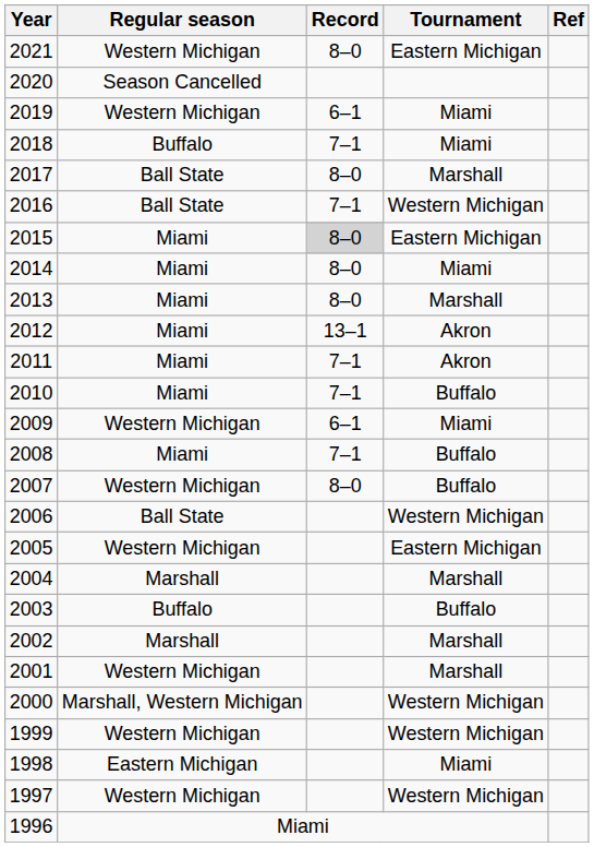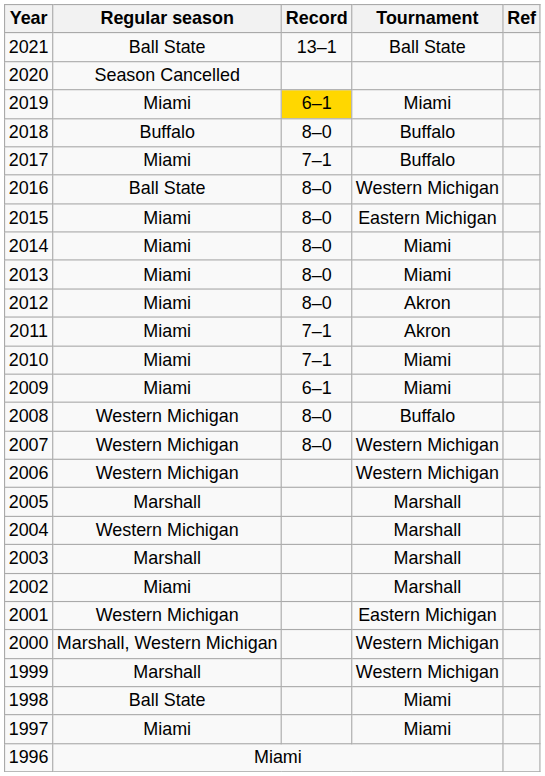 <table class="wikitable" style="text-align:center" cellpadding=2 cellspacing=2>
 <tr>
 <th>Year</th>
 <th>Regular season</th>
 <th>Record</th>
 <th>Tournament</th>
 <th>Ref</th>
 </tr>
 <tr>
 <td>2021</td>
-<td>Western Michigan</td>
-<td>8–0</td>
-<td>Eastern Michigan</td>
+<td>Ball State</td>
+<td>13–1</td>
+<td>Ball State</td>
 <td></td>
 </tr>
 <tr>
 <td>2020</td>
 <td>Season Cancelled</td>
 <td></td>
 <td></td>
 <td></td>
 </tr>
 <tr>
 <td>2019</td>
-<td>Western Michigan</td>
-<td>6–1</td>
+<td>Miami</td>
+<td style="background: gold;">6–1</td>
 <td>Miami</td>
 <td></td>
 </tr>
 <tr>
 <td>2018</td>
 <td>Buffalo</td>
-<td>7–1</td>
-<td>Miami</td>
+<td>8–0</td>
+<td>Buffalo</td>
 <td></td>
 </tr>
 <tr>
 <td>2017</td>
-<td>Ball State</td>
-<td>8–0</td>
-<td>Marshall</td>
+<td>Miami</td>
+<td>7–1</td>
+<td>Buffalo</td>
 <td></td>
 </tr>
 <tr>
 <td>2016</td>
 <td>Ball State</td>
-<td>7–1</td>
+<td>8–0</td>
 <td>Western Michigan</td>
 <td></td>
 </tr>
 <tr>
 <td>2015</td>
 <td>Miami</td>
-<td style="background: lightgrey;">8–0</td>
+<td>8–0</td>
 <td>Eastern Michigan</td>
 <td></td>
 </tr>
 <tr>
 <td>2014</td>
 <td>Miami</td>
 <td>8–0</td>
 <td>Miami</td>
 <td></td>
 </tr>
 <tr>
 <td>2013</td>
 <td>Miami</td>
 <td>8–0</td>
-<td>Marshall</td>
+<td>Miami</td>
 <td></td>
 </tr>
 <tr>
 <td>2012</td>
 <td>Miami</td>
-<td>13–1</td>
+<td>8–0</td>
 <td>Akron</td>
 <td></td>
 </tr>
 <tr>
 <td>2011</td>
 <td>Miami</td>
 <td>7–1</td>
 <td>Akron</td>
 <td></td>
 </tr>
 <tr>
 <td>2010</td>
 <td>Miami</td>
 <td>7–1</td>
-<td>Buffalo</td>
+<td>Miami</td>
 <td></td>
 </tr>
 <tr>
 <td>2009</td>
-<td>Western Michigan</td>
+<td>Miami</td>
 <td>6–1</td>
 <td>Miami</td>
 <td></td>
 </tr>
 <tr>
 <td>2008</td>
-<td>Miami</td>
-<td>7–1</td>
+<td>Western Michigan</td>
+<td>8–0</td>
 <td>Buffalo</td>
 <td></td>
 </tr>
 <tr>
 <td>2007</td>
 <td>Western Michigan</td>
 <td>8–0</td>
-<td>Buffalo</td>
+<td>Western Michigan</td>
 <td></td>
 </tr>
 <tr>
 <td>2006</td>
-<td>Ball State</td>
+<td>Western Michigan</td>
 <td></td>
 <td>Western Michigan</td>
 <td></td>
 </tr>
 <tr>
 <td>2005</td>
-<td>Western Michigan</td>
-<td></td>
-<td>Eastern Michigan</td>
-<td></td>
-</tr>
-<tr>
-<td>2004</td>
 <td>Marshall</td>
 <td></td>
 <td>Marshall</td>
 <td></td>
 </tr>
 <tr>
+<td>2004</td>
+<td>Western Michigan</td>
+<td></td>
+<td>Marshall</td>
+<td></td>
+</tr>
+<tr>
 <td>2003</td>
-<td>Buffalo</td>
+<td>Marshall</td>
 <td></td>
-<td>Buffalo</td>
+<td>Marshall</td>
 <td></td>
 </tr>
 <tr>
 <td>2002</td>
-<td>Marshall</td>
+<td>Miami</td>
 <td></td>
 <td>Marshall</td>
 <td></td>
 </tr>
 <tr>
 <td>2001</td>
 <td>Western Michigan</td>
 <td></td>
-<td>Marshall</td>
+<td>Eastern Michigan</td>
 <td></td>
 </tr>
 <tr>
 <td>2000</td>
 <td>Marshall, Western Michigan</td>
 <td></td>
 <td>Western Michigan</td>
 <td></td>
 </tr>
 <tr>
 <td>1999</td>
-<td>Western Michigan</td>
+<td>Marshall</td>
 <td></td>
 <td>Western Michigan</td>
 <td></td>
 </tr>
 <tr>
 <td>1998</td>
-<td>Eastern Michigan</td>
+<td>Ball State</td>
 <td></td>
 <td>Miami</td>
 <td></td>
 </tr>
 <tr>
 <td>1997</td>
-<td>Western Michigan</td>
+<td>Miami</td>
 <td></td>
-<td>Western Michigan</td>
+<td>Miami</td>
 <td></td>
 </tr>
 <tr>
 <td>1996</td>
 <td colspan=3>Miami</td>
 <td></td>
 </tr>
 </table>
